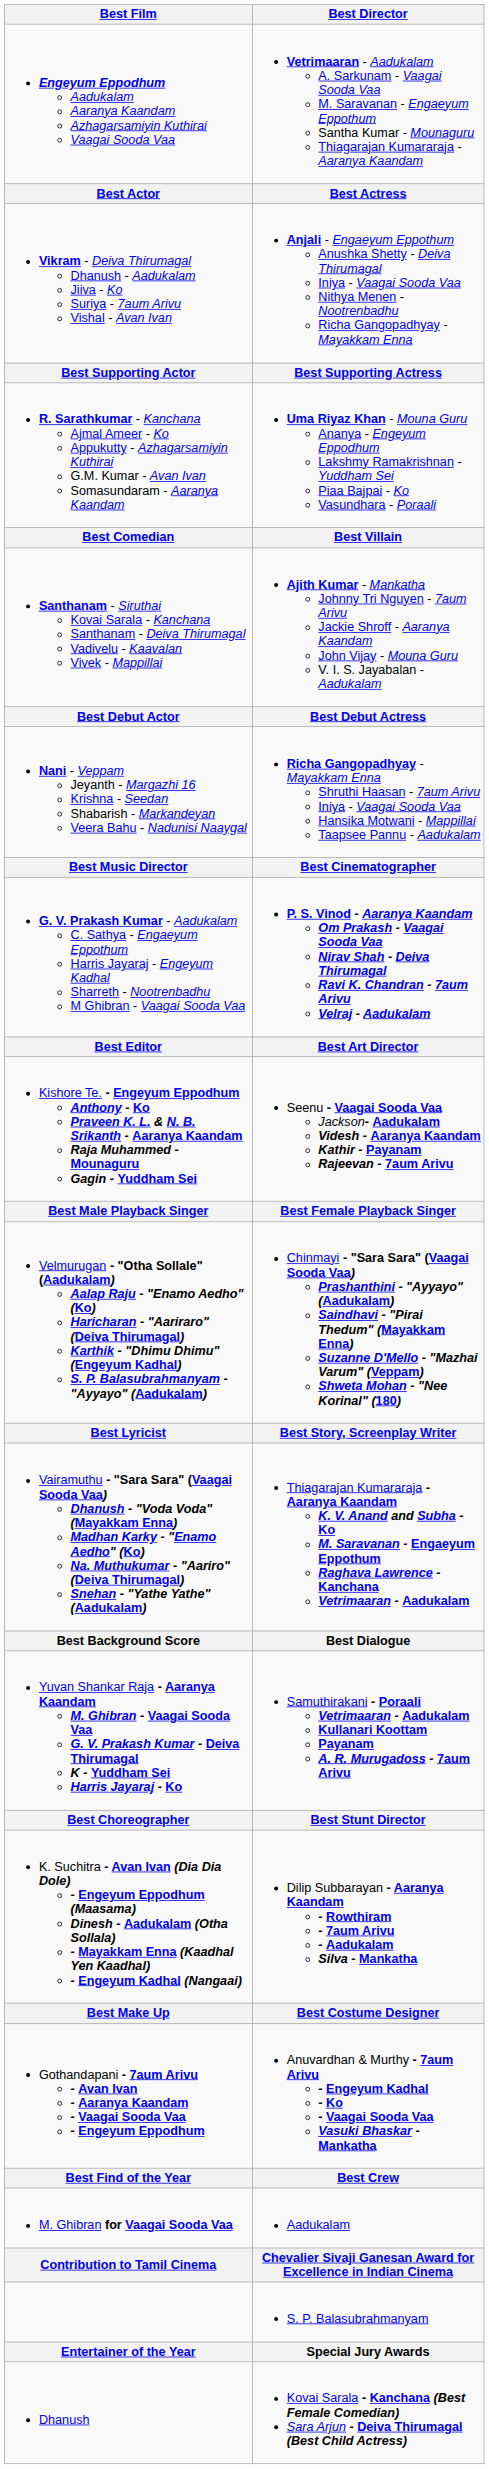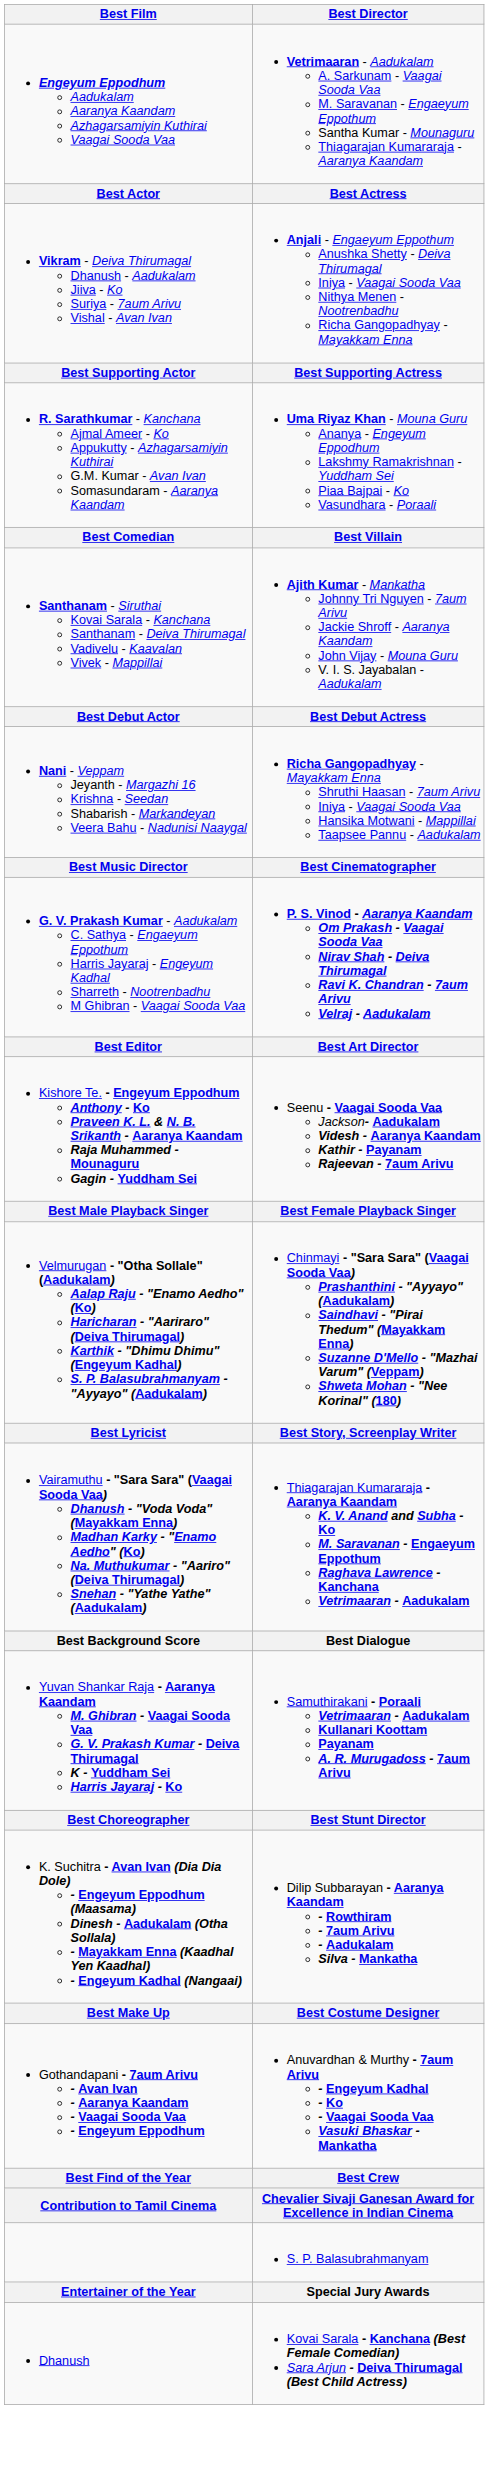 <table class="wikitable" |>
 <tr>
 <th align="center"><a href='#'>Best Film</a></th>
 <th align="center"><a href='#'>Best Director</a></th>
 </tr>
 <tr>
 <td><br><ul><li><strong><em><a href='#'>Engeyum Eppodhum</a></em></strong><ul><li><em><a href='#'>Aadukalam</a></em></li><li><em><a href='#'>Aaranya Kaandam</a></em></li><li><em><a href='#'>Azhagarsamiyin Kuthirai</a></em></li><li><em><a href='#'>Vaagai Sooda Vaa</a></em></li></ul></li></ul></td>
 <td><br><ul><li><strong><a href='#'>Vetrimaaran</a></strong> - <em><a href='#'>Aadukalam</a></em><ul><li><a href='#'>A. Sarkunam</a> - <em><a href='#'>Vaagai Sooda Vaa</a></em></li><li><a href='#'>M. Saravanan</a> - <em><a href='#'>Engaeyum Eppothum</a></em></li><li>Santha Kumar - <em><a href='#'>Mounaguru</a></em></li><li><a href='#'>Thiagarajan Kumararaja</a> - <em><a href='#'>Aaranya Kaandam</a></em></li></ul></li></ul></td>
 </tr>
 <tr>
 <th align="center"><a href='#'>Best Actor</a></th>
 <th align="center"><a href='#'>Best Actress</a></th>
 </tr>
 <tr>
 <td><br><ul><li><strong><a href='#'>Vikram</a></strong> - <em><a href='#'>Deiva Thirumagal</a></em><ul><li><a href='#'>Dhanush</a> - <em><a href='#'>Aadukalam</a></em></li><li><a href='#'>Jiiva</a> - <em><a href='#'>Ko</a></em></li><li><a href='#'>Suriya</a> - <em><a href='#'>7aum Arivu</a></em></li><li><a href='#'>Vishal</a> - <em><a href='#'>Avan Ivan</a></em></li></ul></li></ul></td>
 <td><br><ul><li><strong><a href='#'>Anjali</a></strong> - <em><a href='#'>Engaeyum Eppothum</a></em><ul><li><a href='#'>Anushka Shetty</a> - <em><a href='#'>Deiva Thirumagal</a></em></li><li><a href='#'>Iniya</a> - <em><a href='#'>Vaagai Sooda Vaa</a></em></li><li><a href='#'>Nithya Menen</a> - <em><a href='#'>Nootrenbadhu</a></em></li><li><a href='#'>Richa Gangopadhyay</a> - <em><a href='#'>Mayakkam Enna</a></em></li></ul></li></ul></td>
 </tr>
 <tr>
 <th align="center"><a href='#'>Best Supporting Actor</a></th>
 <th align="center"><a href='#'>Best Supporting Actress</a></th>
 </tr>
 <tr>
 <td><br><ul><li><strong><a href='#'>R. Sarathkumar</a></strong> - <em><a href='#'>Kanchana</a></em><ul><li><a href='#'>Ajmal Ameer</a> - <em><a href='#'>Ko</a></em></li><li><a href='#'>Appukutty</a> - <em><a href='#'>Azhagarsamiyin Kuthirai</a></em></li><li>G.M. Kumar - <em><a href='#'>Avan Ivan</a></em></li><li>Somasundaram - <em><a href='#'>Aaranya Kaandam</a></em></li></ul></li></ul></td>
 <td><br><ul><li><strong><a href='#'>Uma Riyaz Khan</a></strong> - <em><a href='#'>Mouna Guru</a></em><ul><li><a href='#'>Ananya</a> - <em><a href='#'>Engeyum Eppodhum</a></em></li><li><a href='#'>Lakshmy Ramakrishnan</a> - <em><a href='#'>Yuddham Sei</a></em></li><li><a href='#'>Piaa Bajpai</a> - <em><a href='#'>Ko</a></em></li><li><a href='#'>Vasundhara</a> - <em><a href='#'>Poraali</a></em></li></ul></li></ul></td>
 </tr>
 <tr>
 <th align="center"><a href='#'>Best Comedian</a></th>
 <th align="center"><a href='#'>Best Villain</a></th>
 </tr>
 <tr>
 <td><br><ul><li><strong><a href='#'>Santhanam</a></strong> - <em><a href='#'>Siruthai</a></em><ul><li><a href='#'>Kovai Sarala</a> - <em><a href='#'>Kanchana</a></em></li><li><a href='#'>Santhanam</a> - <em><a href='#'>Deiva Thirumagal</a></em></li><li><a href='#'>Vadivelu</a> - <em><a href='#'>Kaavalan</a></em></li><li><a href='#'>Vivek</a> - <em><a href='#'>Mappillai</a></em></li></ul></li></ul></td>
 <td><br><ul><li><strong><a href='#'>Ajith Kumar</a></strong> - <em><a href='#'>Mankatha</a></em><ul><li><a href='#'>Johnny Tri Nguyen</a> - <em><a href='#'>7aum Arivu</a></em></li><li><a href='#'>Jackie Shroff</a> - <em><a href='#'>Aaranya Kaandam</a></em></li><li><a href='#'>John Vijay</a> - <em><a href='#'>Mouna Guru</a></em></li><li>V. I. S. Jayabalan - <em><a href='#'>Aadukalam</a></em></li></ul></li></ul></td>
 </tr>
 <tr>
 <th align="center"><a href='#'>Best Debut Actor</a></th>
 <th align="center"><a href='#'>Best Debut Actress</a></th>
 </tr>
 <tr>
 <td><br><ul><li><strong><a href='#'>Nani</a></strong> - <em><a href='#'>Veppam</a></em><ul><li>Jeyanth - <em><a href='#'>Margazhi 16</a></em></li><li><a href='#'>Krishna</a> - <em><a href='#'>Seedan</a></em></li><li>Shabarish - <em><a href='#'>Markandeyan</a></em></li><li><a href='#'>Veera Bahu</a> - <em><a href='#'>Nadunisi Naaygal</a></em></li></ul></li></ul></td>
 <td><br><ul><li><strong><a href='#'>Richa Gangopadhyay</a></strong> - <em><a href='#'>Mayakkam Enna</a></em><ul><li><a href='#'>Shruthi Haasan</a> - <em><a href='#'>7aum Arivu</a></em></li><li><a href='#'>Iniya</a> - <em><a href='#'>Vaagai Sooda Vaa</a></em></li><li><a href='#'>Hansika Motwani</a> - <em><a href='#'>Mappillai</a></em></li><li><a href='#'>Taapsee Pannu</a> - <em><a href='#'>Aadukalam</a></em></li></ul></li></ul></td>
 </tr>
 <tr>
 <th align="center"><a href='#'>Best Music Director</a></th>
 <th align="center"><a href='#'>Best Cinematographer</a></th>
 </tr>
 <tr>
 <td><br><ul><li><strong><a href='#'>G. V. Prakash Kumar</a></strong> - <em><a href='#'>Aadukalam</a></em><ul><li><a href='#'>C. Sathya</a> - <em><a href='#'>Engaeyum Eppothum</a></em></li><li><a href='#'>Harris Jayaraj</a> - <em><a href='#'>Engeyum Kadhal</a></em></li><li><a href='#'>Sharreth</a> - <em><a href='#'>Nootrenbadhu</a></em></li><li><a href='#'>M Ghibran</a> - <em><a href='#'>Vaagai Sooda Vaa</a></em></li></ul></li></ul></td>
 <td><br><ul><li><strong><a href='#'>P. S. Vinod</a> - <em><a href='#'>Aaranya Kaandam</a><strong><em><ul><li><a href='#'>Om Prakash</a> - </em><a href='#'>Vaagai Sooda Vaa</a><em></li><li><a href='#'>Nirav Shah</a> - </em><a href='#'>Deiva Thirumagal</a><em></li><li><a href='#'>Ravi K. Chandran</a> - </em><a href='#'>7aum Arivu</a><em></li><li><a href='#'>Velraj</a> - </em><a href='#'>Aadukalam</a><em></li></ul></li></ul></td>
 </tr>
 <tr>
 <th align="center"><a href='#'>Best Editor</a></th>
 <th align="center"><a href='#'>Best Art Director</a></th>
 </tr>
 <tr>
 <td><br><ul><li></strong><a href='#'>Kishore Te.</a><strong> - </em><a href='#'>Engeyum Eppodhum</a><em><ul><li><a href='#'>Anthony</a> - </em><a href='#'>Ko</a><em></li><li><a href='#'>Praveen K. L.</a> & <a href='#'>N. B. Srikanth</a> - </em><a href='#'>Aaranya Kaandam</a><em></li><li>Raja Muhammed - </em><a href='#'>Mounaguru</a><em></li><li>Gagin - </em><a href='#'>Yuddham Sei</a><em></li></ul></li></ul></td>
 <td><br><ul><li></strong>Seenu<strong> - </em><a href='#'>Vaagai Sooda Vaa</a><em><ul><li></strong>Jackson<strong>- </em><a href='#'>Aadukalam</a><em></li><li>Videsh - </em><a href='#'>Aaranya Kaandam</a><em></li><li>Kathir - </em><a href='#'>Payanam</a><em></li><li>Rajeevan - </em><a href='#'>7aum Arivu</a><em></li></ul></li></ul></td>
 </tr>
 <tr>
 <th align="center"><a href='#'>Best Male Playback Singer</a></th>
 <th align="center"><a href='#'>Best Female Playback Singer</a></th>
 </tr>
 <tr>
 <td><br><ul><li></strong><a href='#'>Velmurugan</a><strong> - "Otha Sollale" (</em><a href='#'>Aadukalam</a><em>)<ul><li><a href='#'>Aalap Raju</a> - "Enamo Aedho" (</em><a href='#'>Ko</a><em>)</li><li><a href='#'>Haricharan</a> - "Aariraro" (</em><a href='#'>Deiva Thirumagal</a><em>)</li><li><a href='#'>Karthik</a> - "Dhimu Dhimu" (</em><a href='#'>Engeyum Kadhal</a><em>)</li><li><a href='#'>S. P. Balasubrahmanyam</a> - "Ayyayo" (</em><a href='#'>Aadukalam</a><em>)</li></ul></li></ul></td>
 <td><br><ul><li></strong><a href='#'>Chinmayi</a><strong> - "Sara Sara" (</em><a href='#'>Vaagai Sooda Vaa</a><em>)<ul><li><a href='#'>Prashanthini</a> - "Ayyayo" (</em><a href='#'>Aadukalam</a><em>)</li><li><a href='#'>Saindhavi</a> - "Pirai Thedum" (</em><a href='#'>Mayakkam Enna</a><em>)</li><li><a href='#'>Suzanne D'Mello</a> - "Mazhai Varum" (</em><a href='#'>Veppam</a><em>)</li><li><a href='#'>Shweta Mohan</a> - "Nee Korinal" (</em><a href='#'>180</a><em>)</li></ul></li></ul></td>
 </tr>
 <tr>
 <th align="center"><a href='#'>Best Lyricist</a></th>
 <th align="center"><a href='#'>Best Story, Screenplay Writer</a></th>
 </tr>
 <tr>
 <td><br><ul><li></strong><a href='#'>Vairamuthu</a><strong> - "Sara Sara" (</em><a href='#'>Vaagai Sooda Vaa</a><em>)<ul><li><a href='#'>Dhanush</a> - "Voda Voda" (</em><a href='#'>Mayakkam Enna</a><em>)</li><li><a href='#'>Madhan Karky</a> - "<a href='#'>Enamo Aedho</a>" (</em><a href='#'>Ko</a><em>)</li><li><a href='#'>Na. Muthukumar</a> - "Aariro" (</em><a href='#'>Deiva Thirumagal</a><em>)</li><li><a href='#'>Snehan</a> - "Yathe Yathe" (</em><a href='#'>Aadukalam</a><em>)</li></ul></li></ul></td>
 <td><br><ul><li></strong><a href='#'>Thiagarajan Kumararaja</a><strong> - </em><a href='#'>Aaranya Kaandam</a><em><ul><li><a href='#'>K. V. Anand</a> and <a href='#'>Subha</a> - </em><a href='#'>Ko</a><em></li><li><a href='#'>M. Saravanan</a> - </em><a href='#'>Engaeyum Eppothum</a><em></li><li><a href='#'>Raghava Lawrence</a> - </em><a href='#'>Kanchana</a><em></li><li><a href='#'>Vetrimaaran</a> - </em><a href='#'>Aadukalam</a><em></li></ul></li></ul></td>
 </tr>
 <tr>
 <th align="center">Best Background Score</th>
 <th align="center">Best Dialogue</th>
 </tr>
 <tr>
 <td><br><ul><li></strong><a href='#'>Yuvan Shankar Raja</a><strong> - </em><a href='#'>Aaranya Kaandam</a><em><ul><li><a href='#'>M. Ghibran</a> - </em><a href='#'>Vaagai Sooda Vaa</a><em></li><li><a href='#'>G. V. Prakash Kumar</a> - </em><a href='#'>Deiva Thirumagal</a><em></li><li>K - </em><a href='#'>Yuddham Sei</a><em></li><li><a href='#'>Harris Jayaraj</a> - </em><a href='#'>Ko</a><em></li></ul></li></ul></td>
 <td><br><ul><li></strong><a href='#'>Samuthirakani</a><strong> - </em><a href='#'>Poraali</a><em><ul><li><a href='#'>Vetrimaaran</a> - </em><a href='#'>Aadukalam</a><em></li><li></em><a href='#'>Kullanari Koottam</a><em></li><li></em><a href='#'>Payanam</a><em></li><li><a href='#'>A. R. Murugadoss</a> - </em><a href='#'>7aum Arivu</a><em></li></ul></li></ul></td>
 </tr>
 <tr>
 <th align="center"><a href='#'>Best Choreographer</a></th>
 <th align="center"><a href='#'>Best Stunt Director</a></th>
 </tr>
 <tr>
 <td><br><ul><li></strong>K. Suchitra<strong> - </em><a href='#'>Avan Ivan</a><em> (Dia Dia Dole)<ul><li>- </em><a href='#'>Engeyum Eppodhum</a><em> (Maasama)</li><li>Dinesh - </em><a href='#'>Aadukalam</a><em> (Otha Sollala)</li><li>- </em><a href='#'>Mayakkam Enna</a><em> (Kaadhal Yen Kaadhal)</li><li>- </em><a href='#'>Engeyum Kadhal</a><em> (Nangaai)</li></ul></li></ul></td>
 <td><br><ul><li></strong>Dilip Subbarayan<strong> - </em><a href='#'>Aaranya Kaandam</a><em><ul><li>- </em><a href='#'>Rowthiram</a><em></li><li>- </em><a href='#'>7aum Arivu</a><em></li><li>- </em><a href='#'>Aadukalam</a><em></li><li>Silva - </em><a href='#'>Mankatha</a><em></li></ul></li></ul></td>
 </tr>
 <tr>
 <th align="center"><a href='#'>Best Make Up</a></th>
 <th align="center"><a href='#'>Best Costume Designer</a></th>
 </tr>
 <tr>
 <td><br><ul><li></strong>Gothandapani<strong> - </em><a href='#'>7aum Arivu</a><em><ul><li>- </em><a href='#'>Avan Ivan</a><em></li><li>- </em><a href='#'>Aaranya Kaandam</a><em></li><li>- </em><a href='#'>Vaagai Sooda Vaa</a><em></li><li>- </em><a href='#'>Engeyum Eppodhum</a><em></li></ul></li></ul></td>
 <td><br><ul><li></strong>Anuvardhan & Murthy<strong> - </em><a href='#'>7aum Arivu</a><em><ul><li>- </em><a href='#'>Engeyum Kadhal</a><em></li><li>- </em><a href='#'>Ko</a><em></li><li>- </em><a href='#'>Vaagai Sooda Vaa</a><em></li><li><a href='#'>Vasuki Bhaskar</a> - </em><a href='#'>Mankatha</a><em></li></ul></li></ul></td>
 </tr>
 <tr>
 <th align="center"><a href='#'>Best Find of the Year</a></th>
 <th align="center"><a href='#'>Best Crew</a></th>
 </tr>
 <tr>
-<td><br><ul><li></strong><a href='#'>M. Ghibran</a><strong> for </em><a href='#'>Vaagai Sooda Vaa</a><em></li></ul></td>
-<td><br><ul><li></em><a href='#'>Aadukalam</a><em></li></ul></td>
-</tr>
-<tr>
 <th align="center"><a href='#'>Contribution to Tamil Cinema</a></th>
 <th align="center"><a href='#'>Chevalier Sivaji Ganesan Award for Excellence in Indian Cinema</a></th>
 </tr>
 <tr>
 <td></td>
 <td><br><ul><li></strong><a href='#'>S. P. Balasubrahmanyam</a><strong></li></ul></td>
 </tr>
 <tr>
 <th align="center"><a href='#'>Entertainer of the Year</a></th>
 <th align="center">Special Jury Awards</th>
 </tr>
 <tr>
 <td><br><ul><li></strong><a href='#'>Dhanush</a><strong></li></ul></td>
 <td><br><ul><li></strong><a href='#'>Kovai Sarala</a><strong> - </em><a href='#'>Kanchana</a><em> (Best Female Comedian)</li><li></strong><a href='#'>Sara Arjun</a><strong> - </em><a href='#'>Deiva Thirumagal</a><em> (Best Child Actress)</li></ul></td>
 </tr>
 </table>
